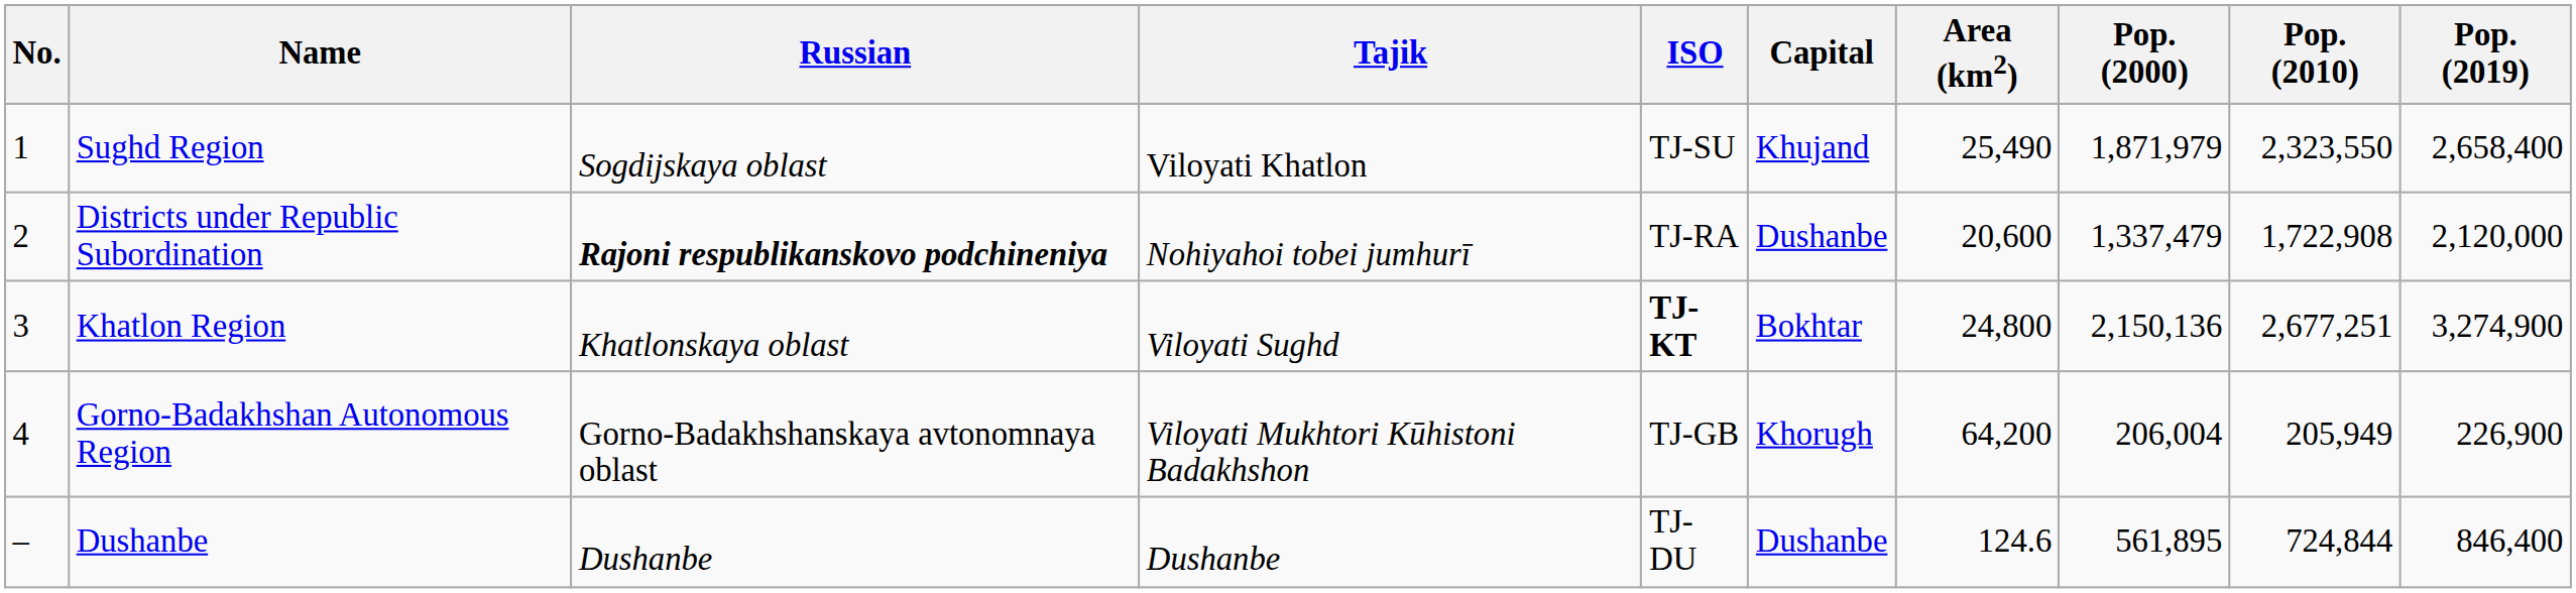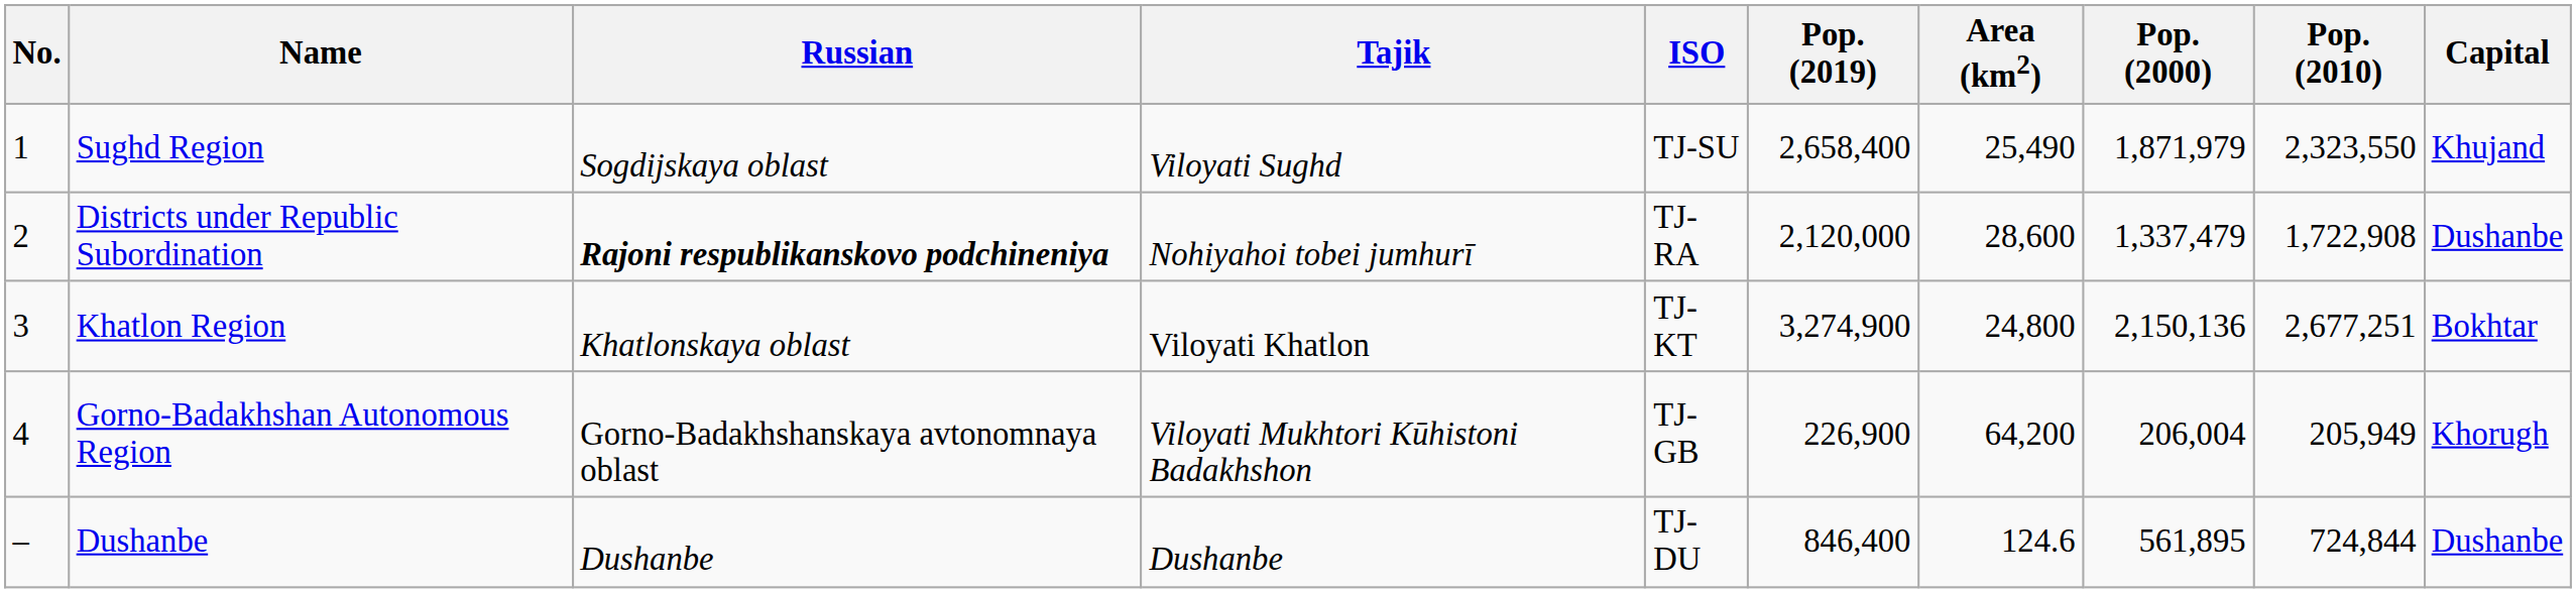 <table class="wikitable sortable">
 <tr>
 <th>No.</th>
 <th>Name</th>
 <th><a href='#'>Russian</a></th>
 <th><a href='#'>Tajik</a></th>
 <th><a href='#'>ISO</a></th>
-<th>Capital</th>
+<th>Pop. (2019)</th>
 <th>Area (km<sup>2</sup>)</th>
 <th>Pop. (2000)</th>
 <th>Pop. (2010)</th>
-<th>Pop. (2019)</th>
+<th>Capital</th>
 </tr>
 <tr>
 <td>1</td>
 <td><a href='#'>Sughd Region</a></td>
 <td><br><em>Sogdijskaya oblast</em></td>
-<td><br></em>Viloyati Khatlon<em></td>
+<td><br><em>Viloyati Sughd</em></td>
 <td>TJ-SU</td>
-<td><a href='#'>Khujand</a></td>
+<td align=right>2,658,400</td>
 <td align=right>25,490</td>
 <td align=right>1,871,979</td>
 <td align=right>2,323,550</td>
-<td align=right>2,658,400</td>
+<td><a href='#'>Khujand</a></td>
 </tr>
 <tr>
 <td>2</td>
 <td><a href='#'>Districts under Republic Subordination</a></td>
 <td><strong><br><em>Rajoni respublikanskovo podchineniya</em></strong></td>
 <td><br><em>Nohiyahoi tobei jumhurī</em></td>
 <td>TJ-RA</td>
-<td><a href='#'>Dushanbe</a></td>
-<td align=right>20,600</td>
+<td align=right>2,120,000</td>
+<td align=right>28,600</td>
 <td align=right>1,337,479</td>
 <td align=right>1,722,908</td>
-<td align=right>2,120,000</td>
+<td><a href='#'>Dushanbe</a></td>
 </tr>
 <tr>
 <td>3</td>
 <td><a href='#'>Khatlon Region</a></td>
 <td><br><em>Khatlonskaya oblast<strong></td>
-<td><br><em>Viloyati Sughd</em></td>
-<td><strong>TJ-KT</strong></td>
-<td><a href='#'>Bokhtar</a></td>
+<td><br></em>Viloyati Khatlon<em></td>
+<td>TJ-KT</td>
+<td align=right>3,274,900</td>
 <td align=right>24,800</td>
 <td align=right>2,150,136</td>
 <td align=right>2,677,251</td>
-<td align=right>3,274,900</td>
+<td><a href='#'>Bokhtar</a></td>
 </tr>
 <tr>
 <td>4</td>
 <td><a href='#'>Gorno-Badakhshan Autonomous Region</a></td>
 <td><br></em>Gorno-Badakhshanskaya avtonomnaya oblast</strong></td>
 <td><br><em>Viloyati Mukhtori Kūhistoni Badakhshon</em></td>
 <td>TJ-GB</td>
-<td><a href='#'>Khorugh</a></td>
+<td align=right>226,900</td>
 <td align=right>64,200</td>
 <td align=right>206,004</td>
 <td align=right>205,949</td>
-<td align=right>226,900</td>
+<td><a href='#'>Khorugh</a></td>
 </tr>
 <tr>
 <td>–</td>
 <td><a href='#'>Dushanbe</a></td>
 <td><br><em>Dushanbe</em></td>
 <td><br><em>Dushanbe</em></td>
 <td>TJ-DU</td>
-<td><a href='#'>Dushanbe</a></td>
+<td align=right>846,400</td>
 <td align=right>124.6</td>
 <td align=right>561,895</td>
 <td align=right>724,844</td>
-<td align=right>846,400</td>
+<td><a href='#'>Dushanbe</a></td>
 </tr>
 </table>
